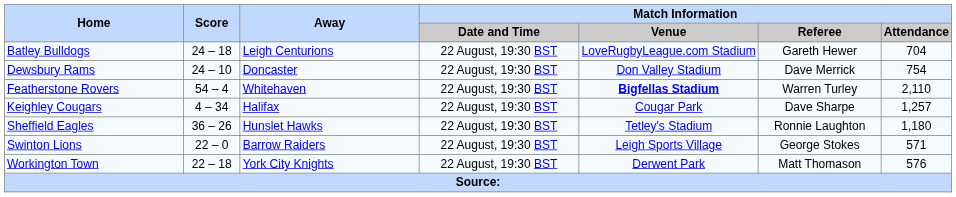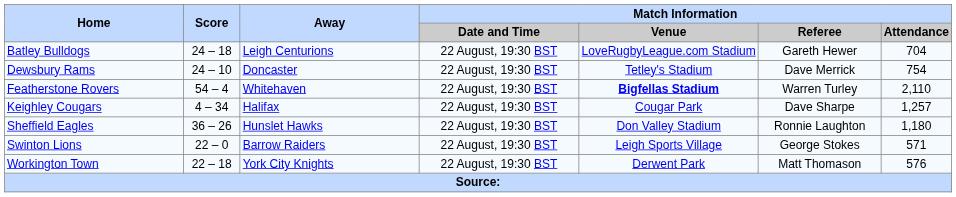 <table border="1" cellpadding="3" cellspacing="0" style="border-collapse:collapse; text-align:center; width:100%;">
 <tr style="background:#c1d8ff;">
 <th rowspan="2" style="width:19%;">Home</th>
 <th rowspan="2" style="width:6%;">Score</th>
 <th rowspan="2" style="width:19%;">Away</th>
 <th colspan=6>Match Information</th>
 </tr>
 <tr style="background:#ccc;">
 <th width=17%>Date and Time</th>
 <th width=19%>Venue</th>
 <th width=13%>Referee</th>
 <th width=7%>Attendance</th>
 </tr>
 <tr style="background:#f5faff;">
 <td align=left> <a href='#'>Batley Bulldogs</a></td>
 <td>24 – 18</td>
 <td align=left> <a href='#'>Leigh Centurions</a></td>
 <td>22 August, 19:30 <a href='#'>BST</a></td>
 <td><a href='#'>LoveRugbyLeague.com Stadium</a></td>
 <td>Gareth Hewer</td>
 <td>704</td>
 </tr>
 <tr style="background:#f5faff;">
 <td align=left> <a href='#'>Dewsbury Rams</a></td>
 <td>24 – 10</td>
 <td align=left> <a href='#'>Doncaster</a></td>
 <td>22 August, 19:30 <a href='#'>BST</a></td>
-<td><a href='#'>Don Valley Stadium</a></td>
+<td><a href='#'>Tetley's Stadium</a></td>
 <td>Dave Merrick</td>
 <td>754</td>
 </tr>
 <tr style="background:#f5faff;">
 <td align=left> <a href='#'>Featherstone Rovers</a></td>
 <td>54 – 4</td>
 <td align=left> <a href='#'>Whitehaven</a></td>
 <td>22 August, 19:30 <a href='#'>BST</a></td>
 <td><strong><a href='#'>Bigfellas Stadium</a></strong></td>
 <td>Warren Turley</td>
 <td>2,110</td>
 </tr>
 <tr style="background:#f5faff;">
 <td align=left> <a href='#'>Keighley Cougars</a></td>
 <td>4 – 34</td>
 <td align=left> <a href='#'>Halifax</a></td>
 <td>22 August, 19:30 <a href='#'>BST</a></td>
 <td><a href='#'>Cougar Park</a></td>
 <td>Dave Sharpe</td>
 <td>1,257</td>
 </tr>
 <tr style="background:#f5faff;">
 <td align=left> <a href='#'>Sheffield Eagles</a></td>
 <td>36 – 26</td>
 <td align=left> <a href='#'>Hunslet Hawks</a></td>
 <td>22 August, 19:30 <a href='#'>BST</a></td>
-<td><a href='#'>Tetley's Stadium</a></td>
+<td><a href='#'>Don Valley Stadium</a></td>
 <td>Ronnie Laughton</td>
 <td>1,180</td>
 </tr>
 <tr style="background:#f5faff;">
 <td align=left> <a href='#'>Swinton Lions</a></td>
 <td>22 – 0</td>
 <td align=left> <a href='#'>Barrow Raiders</a></td>
 <td>22 August, 19:30 <a href='#'>BST</a></td>
 <td><a href='#'>Leigh Sports Village</a></td>
 <td>George Stokes</td>
 <td>571</td>
 </tr>
 <tr style="background:#f5faff;">
 <td align=left> <a href='#'>Workington Town</a></td>
 <td>22 – 18</td>
 <td align=left> <a href='#'>York City Knights</a></td>
 <td>22 August, 19:30 <a href='#'>BST</a></td>
 <td><a href='#'>Derwent Park</a></td>
 <td>Matt Thomason</td>
 <td>576</td>
 </tr>
 <tr style="background:#c1d8ff;">
 <th colspan=12>Source:</th>
 </tr>
 </table>
